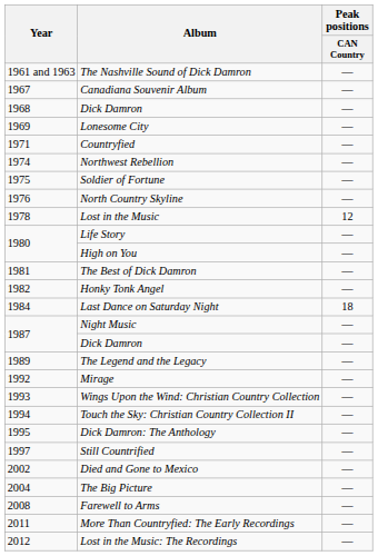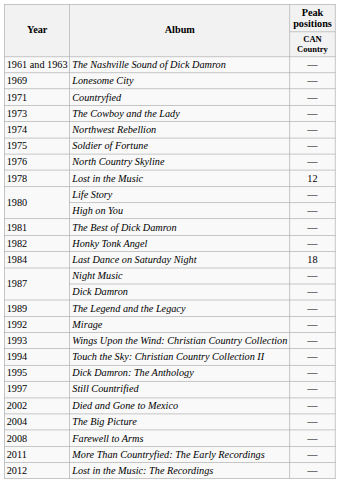 <table class="wikitable">
 <tr>
 <th rowspan="2">Year</th>
 <th rowspan="2">Album</th>
 <th>Peak positions</th>
 </tr>
 <tr style="font-size:smaller;">
 <th width="65">CAN Country</th>
 </tr>
 <tr>
 <td>1961 and 1963</td>
 <td><em>The Nashville Sound of Dick Damron</em></td>
 <td align="center">—</td>
 </tr>
 <tr>
-<td>1967</td>
-<td><em>Canadiana Souvenir Album</em></td>
-<td align="center">—</td>
-</tr>
-<tr>
-<td>1968</td>
-<td><em>Dick Damron</em></td>
-<td align="center">—</td>
-</tr>
-<tr>
 <td>1969</td>
 <td><em>Lonesome City</em></td>
 <td align="center">—</td>
 </tr>
 <tr>
 <td>1971</td>
 <td><em>Countryfied</em></td>
+<td align="center">—</td>
+</tr>
+<tr>
+<td>1973</td>
+<td><em>The Cowboy and the Lady</em></td>
 <td align="center">—</td>
 </tr>
 <tr>
 <td>1974</td>
 <td><em>Northwest Rebellion</em></td>
 <td align="center">—</td>
 </tr>
 <tr>
 <td>1975</td>
 <td><em>Soldier of Fortune</em></td>
 <td align="center">—</td>
 </tr>
 <tr>
 <td>1976</td>
 <td><em>North Country Skyline</em></td>
 <td align="center">—</td>
 </tr>
 <tr>
 <td>1978</td>
 <td><em>Lost in the Music</em></td>
 <td align="center">12</td>
 </tr>
 <tr>
 <td rowspan="2">1980</td>
 <td><em>Life Story</em></td>
 <td align="center">—</td>
 </tr>
 <tr>
 <td><em>High on You</em></td>
 <td align="center">—</td>
 </tr>
 <tr>
 <td>1981</td>
 <td><em>The Best of Dick Damron</em></td>
 <td align="center">—</td>
 </tr>
 <tr>
 <td>1982</td>
 <td><em>Honky Tonk Angel</em></td>
 <td align="center">—</td>
 </tr>
 <tr>
 <td>1984</td>
 <td><em>Last Dance on Saturday Night</em></td>
 <td align="center">18</td>
 </tr>
 <tr>
 <td rowspan="2">1987</td>
 <td><em>Night Music</em></td>
 <td align="center">—</td>
 </tr>
 <tr>
 <td><em>Dick Damron</em></td>
 <td align="center">—</td>
 </tr>
 <tr>
 <td>1989</td>
 <td><em>The Legend and the Legacy</em></td>
 <td align="center">—</td>
 </tr>
 <tr>
 <td>1992</td>
 <td><em>Mirage</em></td>
 <td align="center">—</td>
 </tr>
 <tr>
 <td>1993</td>
 <td><em>Wings Upon the Wind: Christian Country Collection</em></td>
 <td align="center">—</td>
 </tr>
 <tr>
 <td>1994</td>
 <td><em>Touch the Sky: Christian Country Collection II</em></td>
 <td align="center">—</td>
 </tr>
 <tr>
 <td>1995</td>
 <td><em>Dick Damron: The Anthology</em></td>
 <td align="center">—</td>
 </tr>
 <tr>
 <td>1997</td>
 <td><em>Still Countrified</em></td>
 <td align="center">—</td>
 </tr>
 <tr>
 <td>2002</td>
 <td><em>Died and Gone to Mexico</em></td>
 <td align="center">—</td>
 </tr>
 <tr>
 <td>2004</td>
 <td><em>The Big Picture</em></td>
 <td align="center">—</td>
 </tr>
 <tr>
 <td>2008</td>
 <td><em>Farewell to Arms</em></td>
 <td align="center">—</td>
 </tr>
 <tr>
 <td>2011</td>
 <td><em>More Than Countryfied: The Early Recordings</em></td>
 <td align="center">—</td>
 </tr>
 <tr>
 <td>2012</td>
 <td><em>Lost in the Music: The Recordings</em></td>
 <td align="center">—</td>
 </tr>
 </table>
